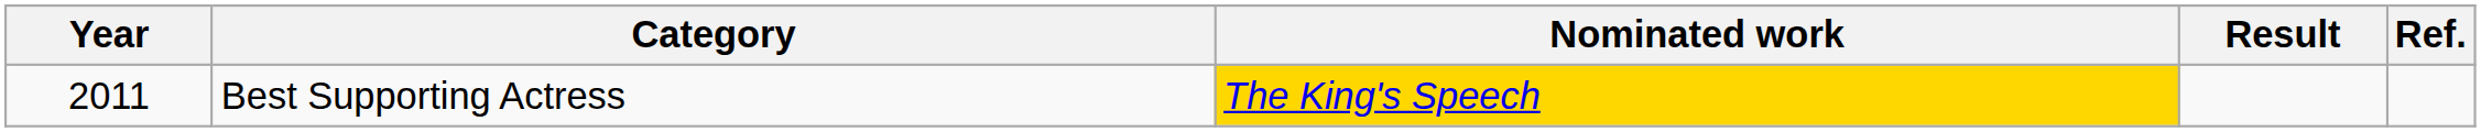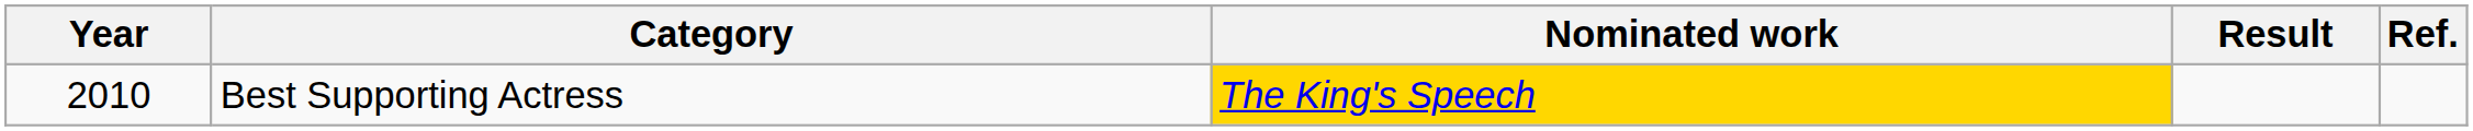 <table class=wikitable>
 <tr>
 <th scope="col" style="width:5em;">Year</th>
 <th scope="col" style="width:26em;">Category</th>
 <th scope="col" style="width:25em;">Nominated work</th>
 <th scope="col" style="width:5em;">Result</th>
 <th>Ref.</th>
 </tr>
 <tr>
-<td style="text-align:center;">2011</td>
+<td style="text-align:center;">2010</td>
 <td>Best Supporting Actress</td>
 <td style="background: gold;"><em><a href='#'>The King's Speech</a></em></td>
 <td></td>
 <td></td>
 </tr>
 </table>
